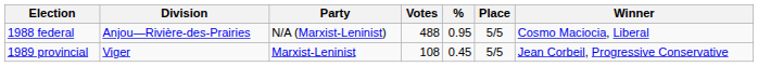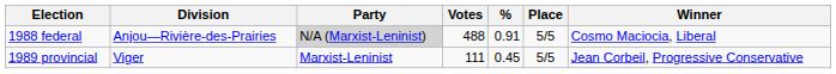 <table class="wikitable" width="1000">
 <tr>
 <th align="left">Election</th>
 <th align="left">Division</th>
 <th align="left">Party</th>
 <th align="right">Votes</th>
 <th align="right">%</th>
 <th align="center">Place</th>
 <th align="center">Winner</th>
 </tr>
 <tr>
 <td align="left"><a href='#'>1988 federal</a></td>
 <td align="left"><a href='#'>Anjou—Rivière-des-Prairies</a></td>
-<td align="left">N/A (<a href='#'>Marxist-Leninist</a>)</td>
+<td align="left" style="background: lightgrey;">N/A (<a href='#'>Marxist-Leninist</a>)</td>
 <td align="right">488</td>
-<td align="right">0.95</td>
+<td align="right">0.91</td>
 <td align="center">5/5</td>
 <td align="left"><a href='#'>Cosmo Maciocia</a>, <a href='#'>Liberal</a></td>
 </tr>
 <tr>
 <td align="left"><a href='#'>1989 provincial</a></td>
 <td align="left"><a href='#'>Viger</a></td>
 <td align="left"><a href='#'>Marxist-Leninist</a></td>
-<td align="right">108</td>
+<td align="right">111</td>
 <td align="right">0.45</td>
 <td align="center">5/5</td>
 <td align="left"><a href='#'>Jean Corbeil</a>, <a href='#'>Progressive Conservative</a></td>
 </tr>
 </table>
